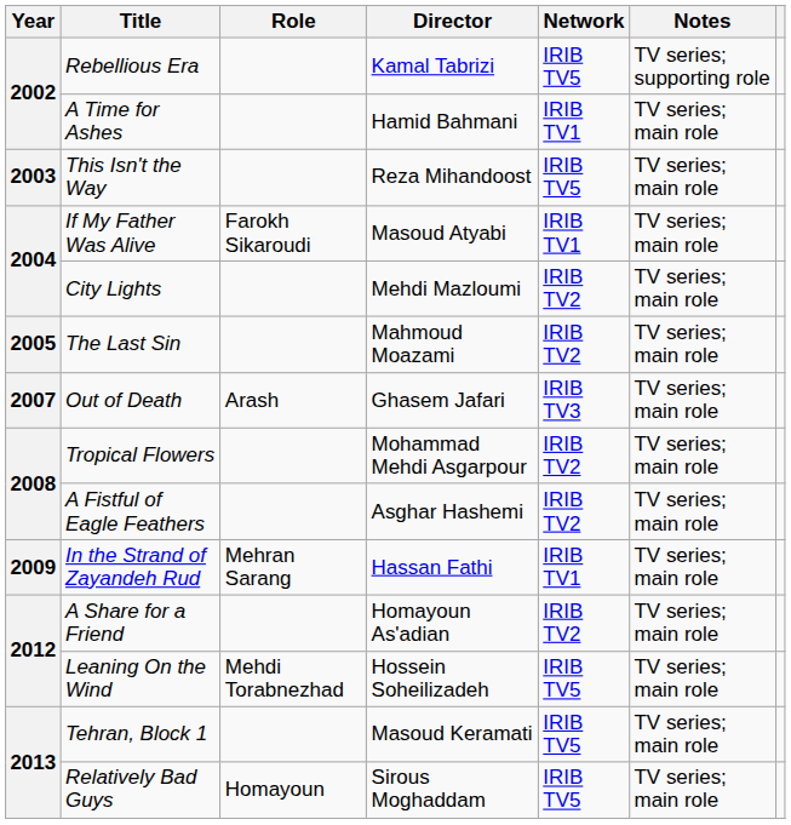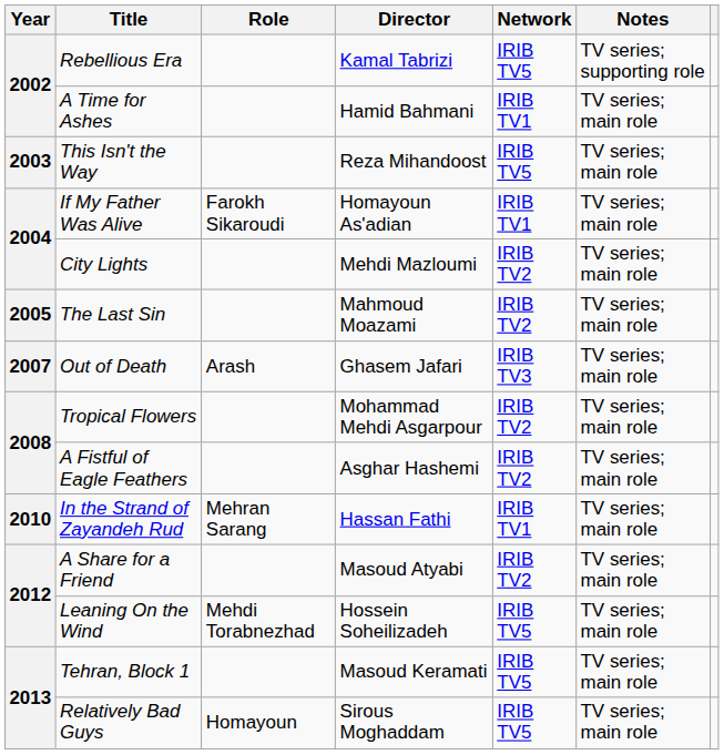 <table class="wikitable plainrowheaders sortable" style="font-size:100%">
 <tr>
 <th scope="col">Year</th>
 <th scope="col">Title</th>
 <th scope="col">Role</th>
 <th scope="col">Director</th>
 <th class="unsortable" scope="col">Network</th>
 <th scope="col">Notes</th>
 <th class="unsortable" scope="col"></th>
 </tr>
 <tr>
 <th rowspan="2" scope="row">2002</th>
 <td><em>Rebellious Era</em></td>
 <td></td>
 <td><a href='#'>Kamal Tabrizi</a></td>
 <td><a href='#'>IRIB TV5</a></td>
 <td>TV series; supporting role</td>
 <td></td>
 </tr>
 <tr>
 <td><em>A Time for Ashes</em></td>
 <td></td>
 <td>Hamid Bahmani</td>
 <td><a href='#'>IRIB TV1</a></td>
 <td>TV series; main role</td>
 <td></td>
 </tr>
 <tr>
 <th scope="row">2003</th>
 <td><em>This Isn't the Way</em></td>
 <td></td>
 <td>Reza Mihandoost</td>
 <td><a href='#'>IRIB TV5</a></td>
 <td>TV series; main role</td>
 <td></td>
 </tr>
 <tr>
 <th scope="row" rowspan="2">2004</th>
 <td><em>If My Father Was Alive</em></td>
 <td>Farokh Sikaroudi</td>
-<td>Masoud Atyabi</td>
+<td>Homayoun As'adian</td>
 <td><a href='#'>IRIB TV1</a></td>
 <td>TV series; main role</td>
 <td></td>
 </tr>
 <tr>
 <td><em>City Lights</em></td>
 <td></td>
 <td>Mehdi Mazloumi</td>
 <td><a href='#'>IRIB TV2</a></td>
 <td>TV series; main role</td>
 <td></td>
 </tr>
 <tr>
 <th scope="row">2005</th>
 <td><em>The Last Sin</em></td>
 <td></td>
 <td>Mahmoud Moazami</td>
 <td><a href='#'>IRIB TV2</a></td>
 <td>TV series; main role</td>
 <td></td>
 </tr>
 <tr>
 <th scope="row">2007</th>
 <td><em>Out of Death</em></td>
 <td>Arash</td>
 <td>Ghasem Jafari</td>
 <td><a href='#'>IRIB TV3</a></td>
 <td>TV series; main role</td>
 <td></td>
 </tr>
 <tr>
 <th rowspan="2" scope="row">2008</th>
 <td><em>Tropical Flowers</em></td>
 <td></td>
 <td>Mohammad Mehdi Asgarpour</td>
 <td><a href='#'>IRIB TV2</a></td>
 <td>TV series; main role</td>
 <td></td>
 </tr>
 <tr>
 <td><em>A Fistful of Eagle Feathers</em></td>
 <td></td>
 <td>Asghar Hashemi</td>
 <td><a href='#'>IRIB TV2</a></td>
 <td>TV series; main role</td>
 <td></td>
 </tr>
 <tr>
-<th scope="row">2009</th>
+<th scope="row">2010</th>
 <td><em><a href='#'>In the Strand of Zayandeh Rud</a></em></td>
 <td>Mehran Sarang</td>
 <td><a href='#'>Hassan Fathi</a></td>
 <td><a href='#'>IRIB TV1</a></td>
 <td>TV series; main role</td>
 <td></td>
 </tr>
 <tr>
 <th rowspan="2" scope="row">2012</th>
 <td><em>A Share for a Friend</em></td>
 <td></td>
-<td>Homayoun As'adian</td>
+<td>Masoud Atyabi</td>
 <td><a href='#'>IRIB TV2</a></td>
 <td>TV series; main role</td>
 <td></td>
 </tr>
 <tr>
 <td><em>Leaning On the Wind</em></td>
 <td>Mehdi Torabnezhad</td>
 <td>Hossein Soheilizadeh</td>
 <td><a href='#'>IRIB TV5</a></td>
 <td>TV series; main role</td>
 <td></td>
 </tr>
 <tr>
 <th rowspan="2" scope="row">2013</th>
 <td><em>Tehran, Block 1</em></td>
 <td></td>
 <td>Masoud Keramati</td>
 <td><a href='#'>IRIB TV5</a></td>
 <td>TV series; main role</td>
 <td></td>
 </tr>
 <tr>
 <td><em>Relatively Bad Guys</em></td>
 <td>Homayoun</td>
 <td>Sirous Moghaddam</td>
 <td><a href='#'>IRIB TV5</a></td>
 <td>TV series; main role</td>
 <td></td>
 </tr>
 </table>
